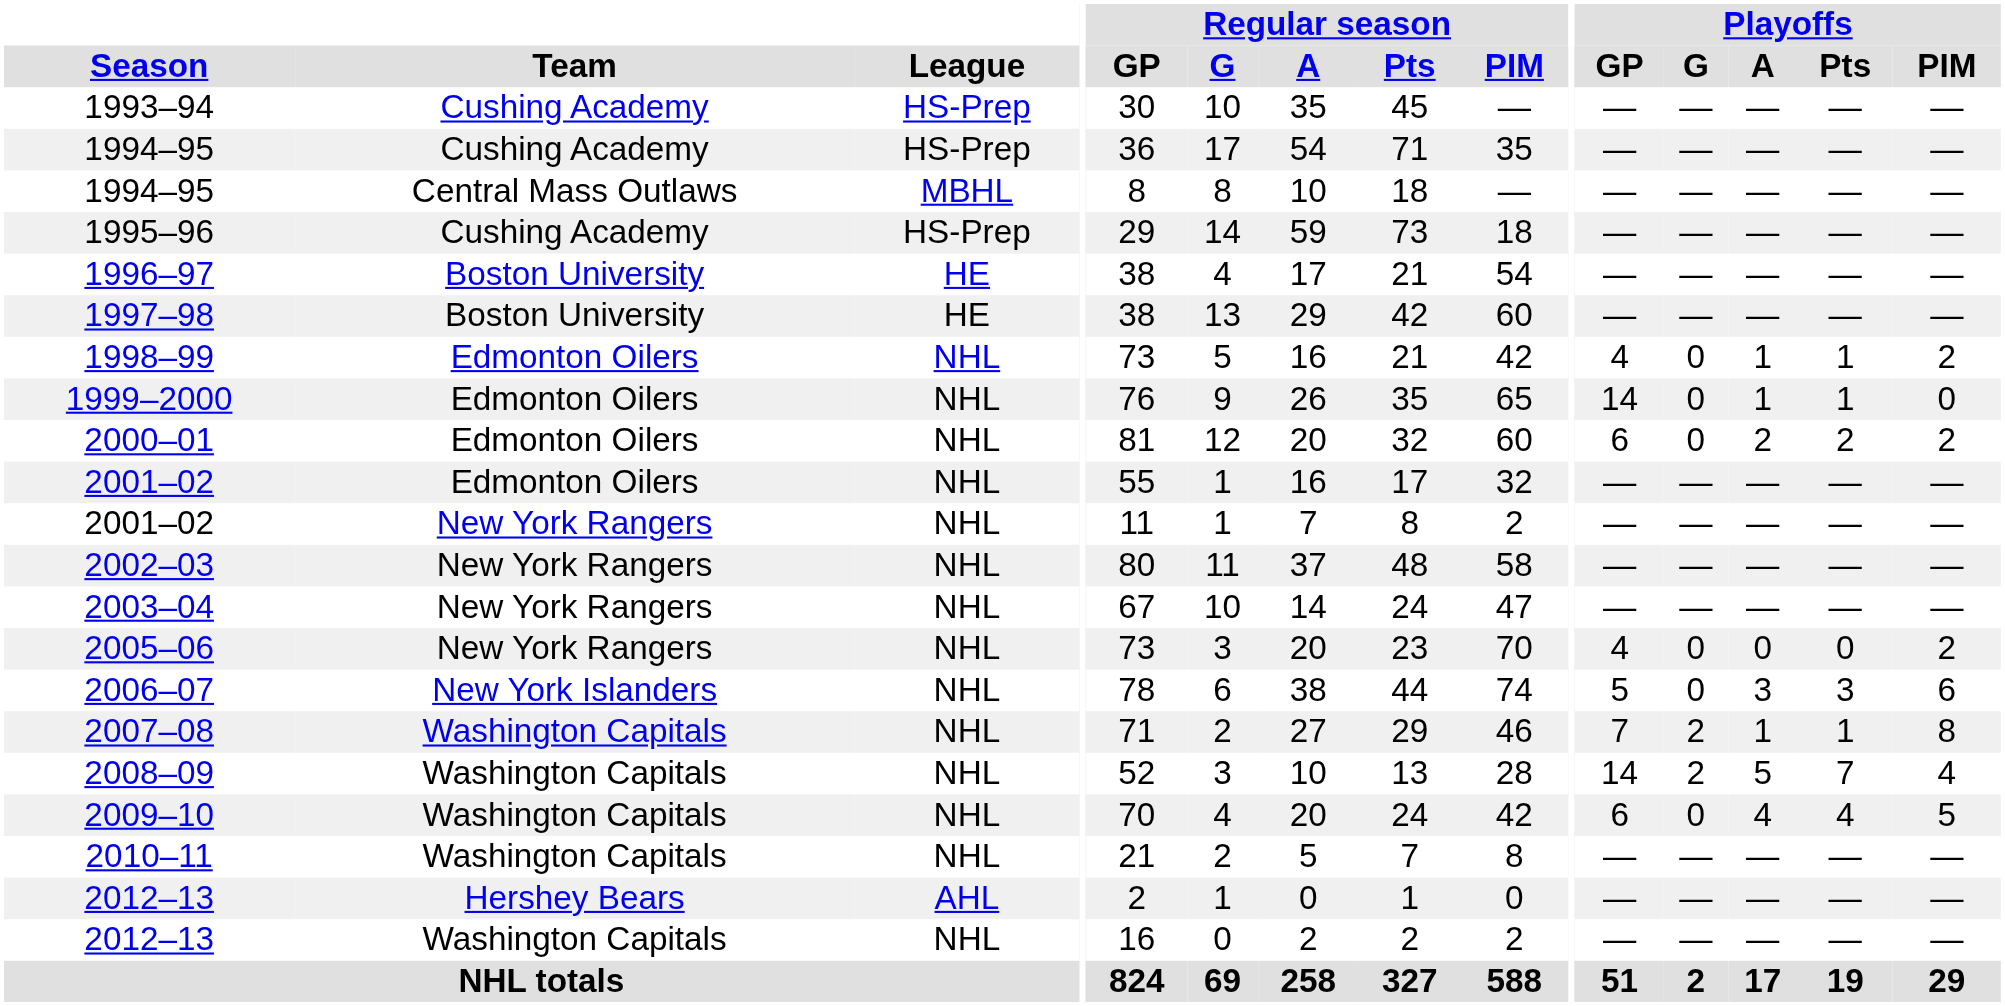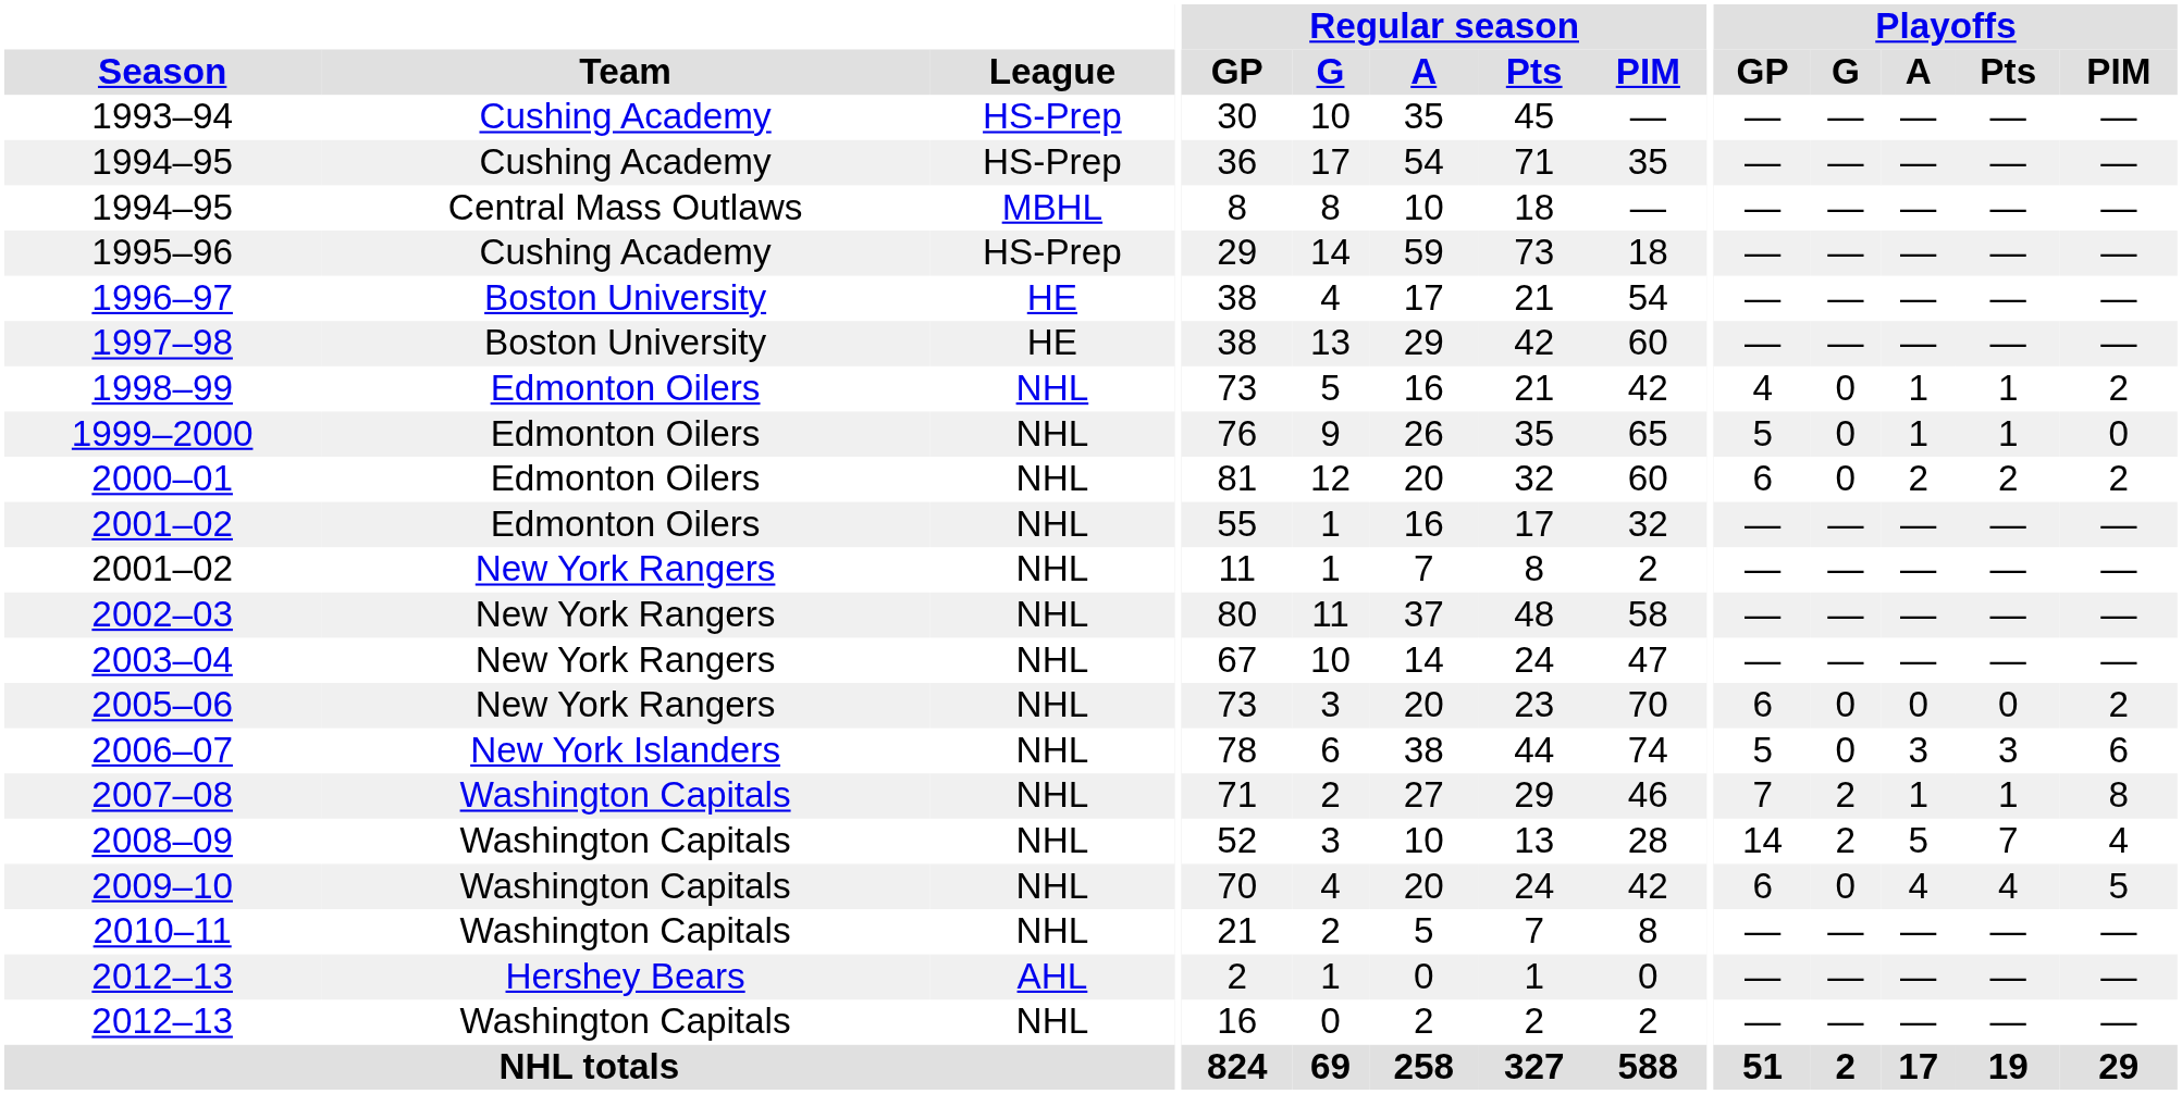 <table border="0" cellpadding="1" cellspacing="0" style="text-align:center; width:60em">
 <tr bgcolor="#e0e0e0">
 <th colspan="3" bgcolor="#ffffff"></th>
 <th rowspan="99" bgcolor="#ffffff"></th>
 <th colspan="5"><a href='#'>Regular season</a></th>
 <th rowspan="99" bgcolor="#ffffff"></th>
 <th colspan="5"><a href='#'>Playoffs</a></th>
 </tr>
 <tr bgcolor="#e0e0e0">
 <th><a href='#'>Season</a></th>
 <th>Team</th>
 <th>League</th>
 <th>GP</th>
 <th><a href='#'>G</a></th>
 <th><a href='#'>A</a></th>
 <th><a href='#'>Pts</a></th>
 <th><a href='#'>PIM</a></th>
 <th>GP</th>
 <th>G</th>
 <th>A</th>
 <th>Pts</th>
 <th>PIM</th>
 </tr>
 <tr>
 <td>1993–94</td>
 <td><a href='#'>Cushing Academy</a></td>
 <td><a href='#'>HS-Prep</a></td>
 <td>30</td>
 <td>10</td>
 <td>35</td>
 <td>45</td>
 <td>—</td>
 <td>—</td>
 <td>—</td>
 <td>—</td>
 <td>—</td>
 <td>—</td>
 </tr>
 <tr bgcolor="#f0f0f0">
 <td>1994–95</td>
 <td>Cushing Academy</td>
 <td>HS-Prep</td>
 <td>36</td>
 <td>17</td>
 <td>54</td>
 <td>71</td>
 <td>35</td>
 <td>—</td>
 <td>—</td>
 <td>—</td>
 <td>—</td>
 <td>—</td>
 </tr>
 <tr>
 <td>1994–95</td>
 <td>Central Mass Outlaws</td>
 <td><a href='#'>MBHL</a></td>
 <td>8</td>
 <td>8</td>
 <td>10</td>
 <td>18</td>
 <td>—</td>
 <td>—</td>
 <td>—</td>
 <td>—</td>
 <td>—</td>
 <td>—</td>
 </tr>
 <tr bgcolor="#f0f0f0">
 <td>1995–96</td>
 <td>Cushing Academy</td>
 <td>HS-Prep</td>
 <td>29</td>
 <td>14</td>
 <td>59</td>
 <td>73</td>
 <td>18</td>
 <td>—</td>
 <td>—</td>
 <td>—</td>
 <td>—</td>
 <td>—</td>
 </tr>
 <tr>
 <td><a href='#'>1996–97</a></td>
 <td><a href='#'>Boston University</a></td>
 <td><a href='#'>HE</a></td>
 <td>38</td>
 <td>4</td>
 <td>17</td>
 <td>21</td>
 <td>54</td>
 <td>—</td>
 <td>—</td>
 <td>—</td>
 <td>—</td>
 <td>—</td>
 </tr>
 <tr bgcolor="#f0f0f0">
 <td><a href='#'>1997–98</a></td>
 <td>Boston University</td>
 <td>HE</td>
 <td>38</td>
 <td>13</td>
 <td>29</td>
 <td>42</td>
 <td>60</td>
 <td>—</td>
 <td>—</td>
 <td>—</td>
 <td>—</td>
 <td>—</td>
 </tr>
 <tr>
 <td><a href='#'>1998–99</a></td>
 <td><a href='#'>Edmonton Oilers</a></td>
 <td><a href='#'>NHL</a></td>
 <td>73</td>
 <td>5</td>
 <td>16</td>
 <td>21</td>
 <td>42</td>
 <td>4</td>
 <td>0</td>
 <td>1</td>
 <td>1</td>
 <td>2</td>
 </tr>
 <tr bgcolor="#f0f0f0">
 <td><a href='#'>1999–2000</a></td>
 <td>Edmonton Oilers</td>
 <td>NHL</td>
 <td>76</td>
 <td>9</td>
 <td>26</td>
 <td>35</td>
 <td>65</td>
-<td>14</td>
+<td>5</td>
 <td>0</td>
 <td>1</td>
 <td>1</td>
 <td>0</td>
 </tr>
 <tr>
 <td><a href='#'>2000–01</a></td>
 <td>Edmonton Oilers</td>
 <td>NHL</td>
 <td>81</td>
 <td>12</td>
 <td>20</td>
 <td>32</td>
 <td>60</td>
 <td>6</td>
 <td>0</td>
 <td>2</td>
 <td>2</td>
 <td>2</td>
 </tr>
 <tr bgcolor="#f0f0f0">
 <td><a href='#'>2001–02</a></td>
 <td>Edmonton Oilers</td>
 <td>NHL</td>
 <td>55</td>
 <td>1</td>
 <td>16</td>
 <td>17</td>
 <td>32</td>
 <td>—</td>
 <td>—</td>
 <td>—</td>
 <td>—</td>
 <td>—</td>
 </tr>
 <tr>
 <td>2001–02</td>
 <td><a href='#'>New York Rangers</a></td>
 <td>NHL</td>
 <td>11</td>
 <td>1</td>
 <td>7</td>
 <td>8</td>
 <td>2</td>
 <td>—</td>
 <td>—</td>
 <td>—</td>
 <td>—</td>
 <td>—</td>
 </tr>
 <tr bgcolor="#f0f0f0">
 <td><a href='#'>2002–03</a></td>
 <td>New York Rangers</td>
 <td>NHL</td>
 <td>80</td>
 <td>11</td>
 <td>37</td>
 <td>48</td>
 <td>58</td>
 <td>—</td>
 <td>—</td>
 <td>—</td>
 <td>—</td>
 <td>—</td>
 </tr>
 <tr>
 <td><a href='#'>2003–04</a></td>
 <td>New York Rangers</td>
 <td>NHL</td>
 <td>67</td>
 <td>10</td>
 <td>14</td>
 <td>24</td>
 <td>47</td>
 <td>—</td>
 <td>—</td>
 <td>—</td>
 <td>—</td>
 <td>—</td>
 </tr>
 <tr bgcolor="#f0f0f0">
 <td><a href='#'>2005–06</a></td>
 <td>New York Rangers</td>
 <td>NHL</td>
 <td>73</td>
 <td>3</td>
 <td>20</td>
 <td>23</td>
 <td>70</td>
-<td>4</td>
+<td>6</td>
 <td>0</td>
 <td>0</td>
 <td>0</td>
 <td>2</td>
 </tr>
 <tr>
 <td><a href='#'>2006–07</a></td>
 <td><a href='#'>New York Islanders</a></td>
 <td>NHL</td>
 <td>78</td>
 <td>6</td>
 <td>38</td>
 <td>44</td>
 <td>74</td>
 <td>5</td>
 <td>0</td>
 <td>3</td>
 <td>3</td>
 <td>6</td>
 </tr>
 <tr bgcolor="#f0f0f0">
 <td><a href='#'>2007–08</a></td>
 <td><a href='#'>Washington Capitals</a></td>
 <td>NHL</td>
 <td>71</td>
 <td>2</td>
 <td>27</td>
 <td>29</td>
 <td>46</td>
 <td>7</td>
 <td>2</td>
 <td>1</td>
 <td>1</td>
 <td>8</td>
 </tr>
 <tr>
 <td><a href='#'>2008–09</a></td>
 <td>Washington Capitals</td>
 <td>NHL</td>
 <td>52</td>
 <td>3</td>
 <td>10</td>
 <td>13</td>
 <td>28</td>
 <td>14</td>
 <td>2</td>
 <td>5</td>
 <td>7</td>
 <td>4</td>
 </tr>
 <tr bgcolor="#f0f0f0">
 <td><a href='#'>2009–10</a></td>
 <td>Washington Capitals</td>
 <td>NHL</td>
 <td>70</td>
 <td>4</td>
 <td>20</td>
 <td>24</td>
 <td>42</td>
 <td>6</td>
 <td>0</td>
 <td>4</td>
 <td>4</td>
 <td>5</td>
 </tr>
 <tr>
 <td><a href='#'>2010–11</a></td>
 <td>Washington Capitals</td>
 <td>NHL</td>
 <td>21</td>
 <td>2</td>
 <td>5</td>
 <td>7</td>
 <td>8</td>
 <td>—</td>
 <td>—</td>
 <td>—</td>
 <td>—</td>
 <td>—</td>
 </tr>
 <tr bgcolor="#f0f0f0">
 <td><a href='#'>2012–13</a></td>
 <td><a href='#'>Hershey Bears</a></td>
 <td><a href='#'>AHL</a></td>
 <td>2</td>
 <td>1</td>
 <td>0</td>
 <td>1</td>
 <td>0</td>
 <td>—</td>
 <td>—</td>
 <td>—</td>
 <td>—</td>
 <td>—</td>
 </tr>
 <tr>
 <td><a href='#'>2012–13</a></td>
 <td>Washington Capitals</td>
 <td>NHL</td>
 <td>16</td>
 <td>0</td>
 <td>2</td>
 <td>2</td>
 <td>2</td>
 <td>—</td>
 <td>—</td>
 <td>—</td>
 <td>—</td>
 <td>—</td>
 </tr>
 <tr bgcolor="#e0e0e0">
 <th colspan="3">NHL totals</th>
 <th>824</th>
 <th>69</th>
 <th>258</th>
 <th>327</th>
 <th>588</th>
 <th>51</th>
 <th>2</th>
 <th>17</th>
 <th>19</th>
 <th>29</th>
 </tr>
 </table>
